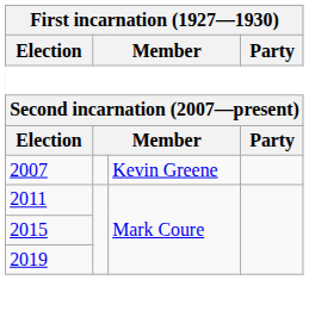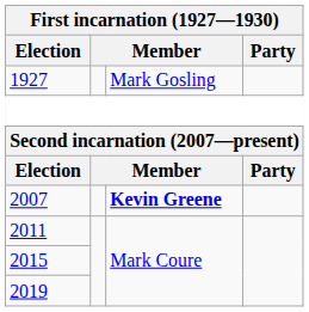 <table class="wikitable" style='border-style: none none none none;'>
 <tr>
 <th colspan="4">First incarnation (1927—1930)</th>
 </tr>
 <tr>
 <th>Election</th>
 <th colspan="2">Member</th>
 <th>Party</th>
+</tr>
+<tr style="background: #f9f9f9">
+<td><a href='#'>1927</a></td>
+<td> </td>
+<td><a href='#'>Mark Gosling</a></td>
+<td></td>
 </tr>
 <tr>
 <td colspan="4" style='background: #FFFFFF; border-style: none none none none;'> </td>
 </tr>
 <tr>
 <th colspan="4">Second incarnation (2007—present)</th>
 </tr>
 <tr>
 <th>Election</th>
 <th colspan="2">Member</th>
 <th>Party</th>
 </tr>
 <tr style="background: #f9f9f9">
 <td><a href='#'>2007</a></td>
 <td> </td>
-<td><a href='#'>Kevin Greene</a></td>
+<td><strong><a href='#'>Kevin Greene</a></strong></td>
 <td></td>
 </tr>
 <tr |- style="background: #f9f9f9">
 <td><a href='#'>2011</a></td>
 <td rowspan="3" > </td>
 <td rowspan="3"><a href='#'>Mark Coure</a></td>
 <td rowspan="3"></td>
 </tr>
 <tr style="background: #f9f9f9">
 <td><a href='#'>2015</a></td>
 </tr>
 <tr style="background: #f9f9f9">
 <td><a href='#'>2019</a></td>
 </tr>
 </table>
